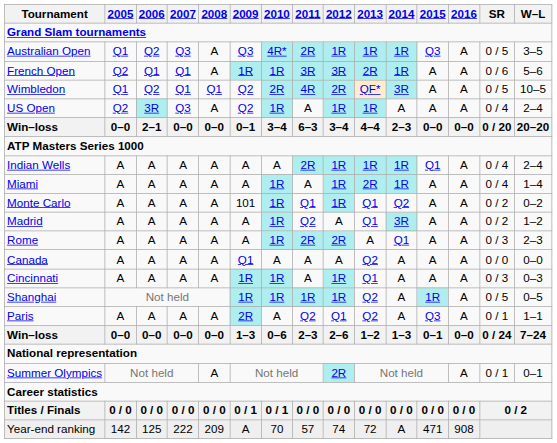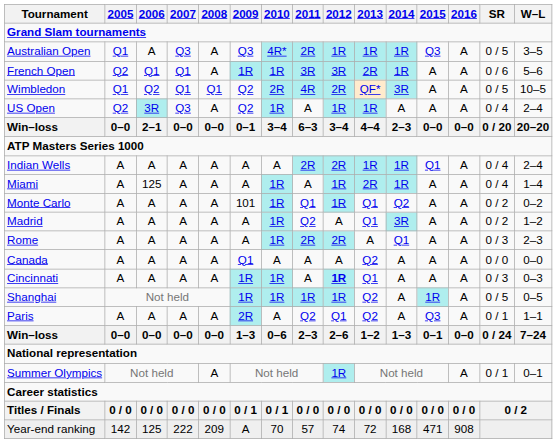 <table class=wikitable style=text-align:center;font-size:97%>
 <tr>
 <th>Tournament</th>
 <th><a href='#'>2005</a></th>
 <th><a href='#'>2006</a></th>
 <th><a href='#'>2007</a></th>
 <th><a href='#'>2008</a></th>
 <th><a href='#'>2009</a></th>
 <th><a href='#'>2010</a></th>
 <th><a href='#'>2011</a></th>
 <th><a href='#'>2012</a></th>
 <th><a href='#'>2013</a></th>
 <th><a href='#'>2014</a></th>
 <th><a href='#'>2015</a></th>
 <th><a href='#'>2016</a></th>
 <th>SR</th>
 <th>W–L</th>
 </tr>
 <tr>
 <td colspan=19 align=left><strong><a href='#'>Grand Slam tournaments</a></strong></td>
 </tr>
 <tr>
 <td align=left><a href='#'>Australian Open</a></td>
 <td><a href='#'>Q1</a></td>
-<td><a href='#'>Q2</a></td>
+<td>A</td>
 <td><a href='#'>Q3</a></td>
 <td>A</td>
 <td><a href='#'>Q3</a></td>
 <td bgcolor=afeeee><a href='#'>4R*</a></td>
 <td bgcolor=afeeee><a href='#'>2R</a></td>
 <td bgcolor=afeeee><a href='#'>1R</a></td>
 <td bgcolor=afeeee><a href='#'>1R</a></td>
 <td bgcolor=afeeee><a href='#'>1R</a></td>
 <td><a href='#'>Q3</a></td>
 <td>A</td>
 <td>0 / 5</td>
 <td>3–5</td>
 </tr>
 <tr>
 <td align=left><a href='#'>French Open</a></td>
 <td><a href='#'>Q2</a></td>
 <td><a href='#'>Q1</a></td>
 <td><a href='#'>Q1</a></td>
 <td>A</td>
 <td bgcolor=afeeee><a href='#'>1R</a></td>
 <td bgcolor=afeeee><a href='#'>1R</a></td>
 <td bgcolor=afeeee><a href='#'>3R</a></td>
 <td bgcolor=afeeee><a href='#'>3R</a></td>
 <td bgcolor=afeeee><a href='#'>2R</a></td>
 <td bgcolor=afeeee><a href='#'>1R</a></td>
 <td>A</td>
 <td>A</td>
 <td>0 / 6</td>
 <td>5–6</td>
 </tr>
 <tr>
 <td align=left><a href='#'>Wimbledon</a></td>
 <td><a href='#'>Q1</a></td>
 <td><a href='#'>Q2</a></td>
 <td><a href='#'>Q1</a></td>
 <td><a href='#'>Q1</a></td>
 <td><a href='#'>Q2</a></td>
 <td bgcolor=afeeee><a href='#'>2R</a></td>
 <td bgcolor=afeeee><a href='#'>4R</a></td>
 <td bgcolor=afeeee><a href='#'>2R</a></td>
 <td bgcolor=ffebcd><a href='#'>QF*</a></td>
 <td bgcolor=afeeee><a href='#'>3R</a></td>
 <td>A</td>
 <td>A</td>
 <td>0 / 5</td>
 <td>10–5</td>
 </tr>
 <tr>
 <td align=left><a href='#'>US Open</a></td>
 <td><a href='#'>Q2</a></td>
 <td bgcolor=afeeee><a href='#'>3R</a></td>
 <td><a href='#'>Q3</a></td>
 <td>A</td>
 <td><a href='#'>Q2</a></td>
 <td bgcolor=afeeee><a href='#'>1R</a></td>
 <td>A</td>
 <td bgcolor=afeeee><a href='#'>1R</a></td>
 <td bgcolor=afeeee><a href='#'>1R</a></td>
 <td>A</td>
 <td>A</td>
 <td>A</td>
 <td>0 / 4</td>
 <td>2–4</td>
 </tr>
 <tr>
 <th style=text-align:left>Win–loss</th>
 <th>0–0</th>
 <th>2–1</th>
 <th>0–0</th>
 <th>0–0</th>
 <th>0–1</th>
 <th>3–4</th>
 <th>6–3</th>
 <th>3–4</th>
 <th>4–4</th>
 <th>2–3</th>
 <th>0–0</th>
 <th>0–0</th>
 <th>0 / 20</th>
 <th>20–20</th>
 </tr>
 <tr>
 <td colspan=23 align=left><strong>ATP Masters Series 1000</strong></td>
 </tr>
 <tr>
 <td align=left><a href='#'>Indian Wells</a></td>
 <td>A</td>
 <td>A</td>
 <td>A</td>
 <td>A</td>
 <td>A</td>
 <td>A</td>
 <td bgcolor=afeeee><a href='#'>2R</a></td>
-<td bgcolor=afeeee><a href='#'>1R</a></td>
+<td bgcolor=afeeee><a href='#'>2R</a></td>
 <td bgcolor=afeeee><a href='#'>1R</a></td>
 <td bgcolor=afeeee><a href='#'>1R</a></td>
 <td><a href='#'>Q1</a></td>
 <td>A</td>
 <td>0 / 4</td>
 <td>2–4</td>
 </tr>
 <tr>
 <td align=left><a href='#'>Miami</a></td>
 <td>A</td>
-<td>A</td>
+<td>125</td>
 <td>A</td>
 <td>A</td>
 <td>A</td>
 <td bgcolor=afeeee><a href='#'>1R</a></td>
 <td>A</td>
 <td bgcolor=afeeee><a href='#'>1R</a></td>
 <td bgcolor=afeeee><a href='#'>2R</a></td>
 <td bgcolor=afeeee><a href='#'>1R</a></td>
 <td>A</td>
 <td>A</td>
 <td>0 / 4</td>
 <td>1–4</td>
 </tr>
 <tr>
 <td align=left><a href='#'>Monte Carlo</a></td>
 <td>A</td>
 <td>A</td>
 <td>A</td>
 <td>A</td>
 <td>101</td>
 <td bgcolor=afeeee><a href='#'>1R</a></td>
 <td><a href='#'>Q1</a></td>
 <td bgcolor=afeeee><a href='#'>1R</a></td>
 <td><a href='#'>Q1</a></td>
 <td><a href='#'>Q2</a></td>
 <td>A</td>
 <td>A</td>
 <td>0 / 2</td>
 <td>0–2</td>
 </tr>
 <tr>
 <td align=left><a href='#'>Madrid</a></td>
 <td>A</td>
 <td>A</td>
 <td>A</td>
 <td>A</td>
 <td>A</td>
 <td bgcolor=afeeee><a href='#'>1R</a></td>
 <td><a href='#'>Q2</a></td>
 <td>A</td>
 <td><a href='#'>Q1</a></td>
 <td bgcolor=afeeee><a href='#'>3R</a></td>
 <td>A</td>
 <td>A</td>
 <td>0 / 2</td>
 <td>1–2</td>
 </tr>
 <tr>
 <td align=left><a href='#'>Rome</a></td>
 <td>A</td>
 <td>A</td>
 <td>A</td>
 <td>A</td>
 <td>A</td>
 <td bgcolor=afeeee><a href='#'>1R</a></td>
 <td bgcolor=afeeee><a href='#'>2R</a></td>
 <td bgcolor=afeeee><a href='#'>2R</a></td>
 <td>A</td>
 <td><a href='#'>Q1</a></td>
 <td>A</td>
 <td>A</td>
 <td>0 / 3</td>
 <td>2–3</td>
 </tr>
 <tr>
 <td align=left><a href='#'>Canada</a></td>
 <td>A</td>
 <td>A</td>
 <td>A</td>
 <td>A</td>
 <td><a href='#'>Q1</a></td>
 <td>A</td>
 <td>A</td>
 <td>A</td>
 <td><a href='#'>Q2</a></td>
 <td>A</td>
 <td>A</td>
 <td>A</td>
 <td>0 / 0</td>
 <td>0–0</td>
 </tr>
 <tr>
 <td align=left><a href='#'>Cincinnati</a></td>
 <td>A</td>
 <td>A</td>
 <td>A</td>
 <td>A</td>
 <td bgcolor=afeeee><a href='#'>1R</a></td>
 <td bgcolor=afeeee><a href='#'>1R</a></td>
 <td>A</td>
-<td bgcolor=afeeee><a href='#'>1R</a></td>
+<td bgcolor=afeeee><strong><a href='#'>1R</a></strong></td>
 <td><a href='#'>Q1</a></td>
 <td>A</td>
 <td>A</td>
 <td>A</td>
 <td>0 / 3</td>
 <td>0–3</td>
 </tr>
 <tr>
 <td align=left><a href='#'>Shanghai</a></td>
 <td colspan=4 style=color:#767676>Not held</td>
 <td bgcolor=afeeee><a href='#'>1R</a></td>
 <td bgcolor=afeeee><a href='#'>1R</a></td>
 <td bgcolor=afeeee><a href='#'>1R</a></td>
 <td bgcolor=afeeee><a href='#'>1R</a></td>
 <td><a href='#'>Q2</a></td>
 <td>A</td>
 <td bgcolor=afeeee><a href='#'>1R</a></td>
 <td>A</td>
 <td>0 / 5</td>
 <td>0–5</td>
 </tr>
 <tr>
 <td align=left><a href='#'>Paris</a></td>
 <td>A</td>
 <td>A</td>
 <td>A</td>
 <td>A</td>
 <td bgcolor=afeeee><a href='#'>2R</a></td>
 <td>A</td>
 <td><a href='#'>Q2</a></td>
 <td><a href='#'>Q1</a></td>
 <td><a href='#'>Q2</a></td>
 <td>A</td>
 <td><a href='#'>Q3</a></td>
 <td>A</td>
 <td>0 / 1</td>
 <td>1–1</td>
 </tr>
 <tr>
 <th style=text-align:left>Win–loss</th>
 <th>0–0</th>
 <th>0–0</th>
 <th>0–0</th>
 <th>0–0</th>
 <th>1–3</th>
 <th>0–6</th>
 <th>2–3</th>
 <th>2–6</th>
 <th>1–2</th>
 <th>1–3</th>
 <th>0–1</th>
 <th>0–0</th>
 <th>0 / 24</th>
 <th>7–24</th>
 </tr>
 <tr>
 <td colspan=23 align=left><strong>National representation</strong></td>
 </tr>
 <tr>
 <td align=left><a href='#'>Summer Olympics</a></td>
 <td colspan=3 style=color:#767676>Not held</td>
 <td>A</td>
 <td colspan=3 style=color:#767676>Not held</td>
-<td bgcolor=afeeee><a href='#'>2R</a></td>
+<td bgcolor=afeeee><a href='#'>1R</a></td>
 <td colspan=3 style=color:#767676>Not held</td>
 <td>A</td>
 <td>0 / 1</td>
 <td>0–1</td>
 </tr>
 <tr>
 <td colspan=19 align=left><strong>Career statistics</strong></td>
 </tr>
 <tr>
 <th style=text-align:left>Titles / Finals</th>
 <th>0 / 0</th>
 <th>0 / 0</th>
 <th>0 / 0</th>
 <th>0 / 0</th>
 <th>0 / 1</th>
 <th>0 / 1</th>
 <th>0 / 0</th>
 <th>0 / 0</th>
 <th>0 / 0</th>
 <th>0 / 0</th>
 <th>0 / 0</th>
 <th>0 / 0</th>
 <th colspan=2>0 / 2</th>
 </tr>
 <tr bgcolor=efefef>
 <td align=left>Year-end ranking</td>
 <td>142</td>
 <td>125</td>
 <td>222</td>
 <td>209</td>
 <td>A</td>
 <td>70</td>
 <td>57</td>
 <td>74</td>
 <td>72</td>
-<td>A</td>
+<td>168</td>
 <td>471</td>
 <td>908</td>
 <td colspan=2></td>
 </tr>
 </table>
